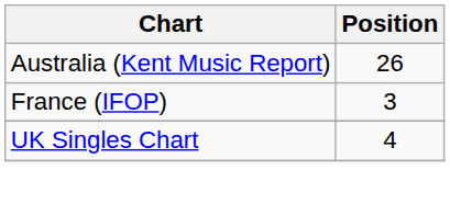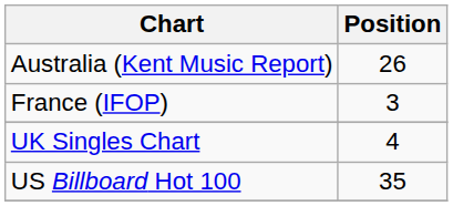 <table class="wikitable sortable">
 <tr>
 <th>Chart</th>
 <th>Position</th>
 </tr>
 <tr>
 <td>Australia (<a href='#'>Kent Music Report</a>)</td>
 <td align="center">26</td>
 </tr>
 <tr>
 <td>France (<a href='#'>IFOP</a>)</td>
 <td align="center">3</td>
 </tr>
 <tr>
 </tr>
 <tr>
 </tr>
 <tr>
 <td><a href='#'>UK Singles Chart</a></td>
 <td align="center">4</td>
 </tr>
 <tr>
+<td>US <a href='#'><em>Billboard</em> Hot 100</a></td>
+<td align="center">35</td>
+</tr>
+<tr>
 </tr>
 </table>
